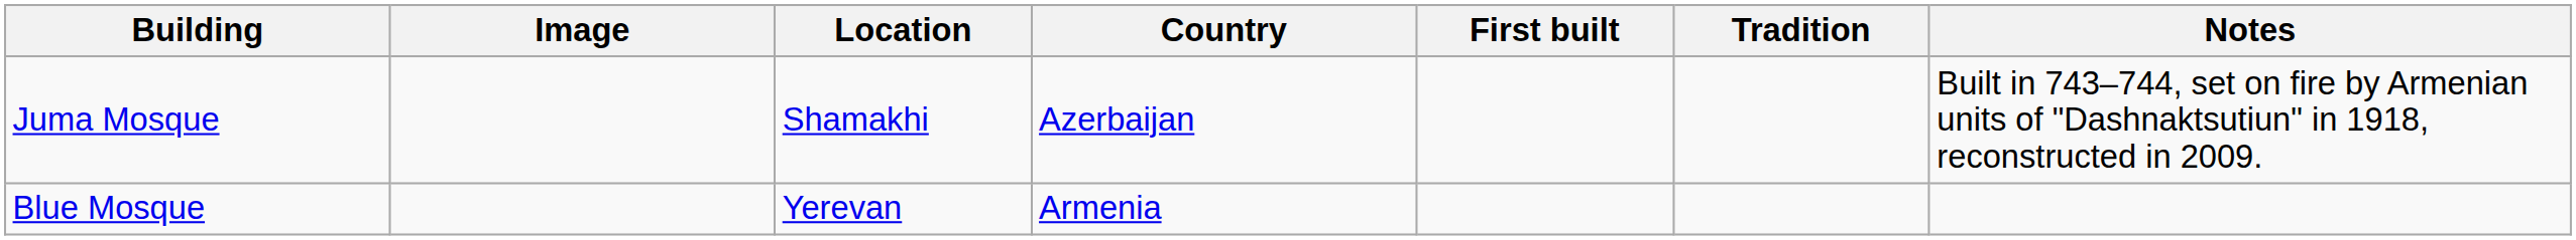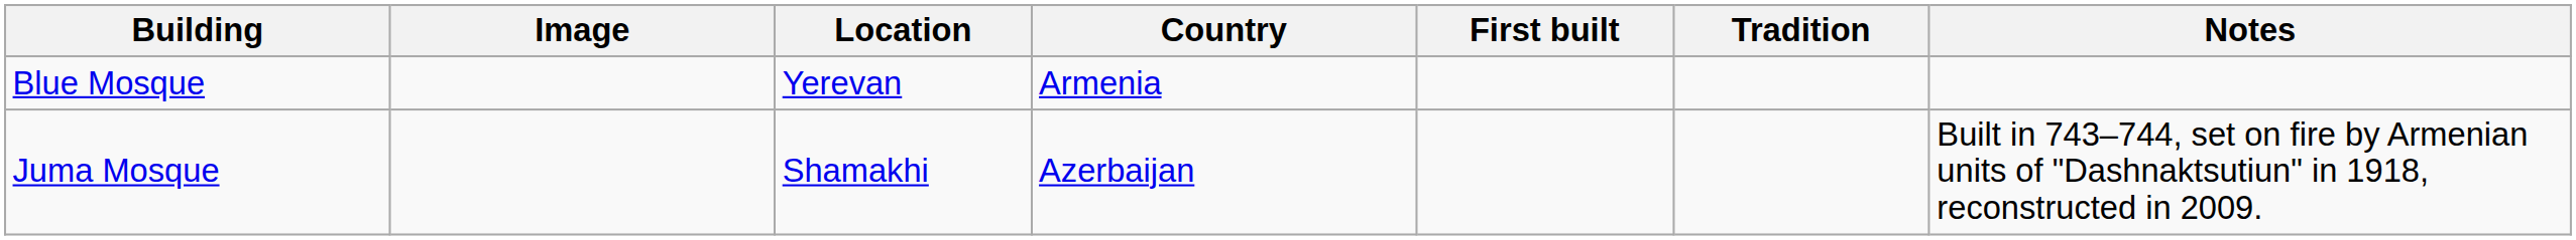 <table class="wikitable sortable">
 <tr>
 <th style="width:15%">Building</th>
 <th class="unsortable"; style="width:15%">Image</th>
 <th style="width:10%">Location</th>
 <th style="width:15%">Country</th>
 <th style="width:10%">First built</th>
 <th style="width:10%">Tradition</th>
 <th class="unsortable"; style="width:25%">Notes</th>
 </tr>
 <tr>
+<td><a href='#'>Blue Mosque</a></td>
+<td></td>
+<td><a href='#'>Yerevan</a></td>
+<td><a href='#'>Armenia</a></td>
+<td></td>
+<td></td>
+<td></td>
+</tr>
+<tr>
 <td><a href='#'>Juma Mosque</a></td>
 <td></td>
 <td><a href='#'>Shamakhi</a></td>
 <td><a href='#'>Azerbaijan</a></td>
 <td></td>
 <td></td>
 <td>Built in 743–744, set on fire by Armenian units of "Dashnaktsutiun" in 1918, reconstructed in 2009.</td>
 </tr>
-<tr>
-<td><a href='#'>Blue Mosque</a></td>
-<td></td>
-<td><a href='#'>Yerevan</a></td>
-<td><a href='#'>Armenia</a></td>
-<td></td>
-<td></td>
-<td></td>
-</tr>
 </table>
